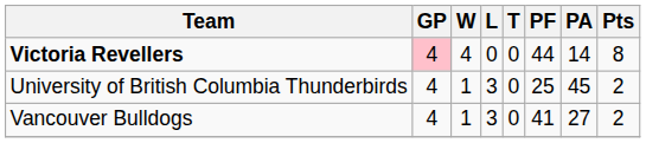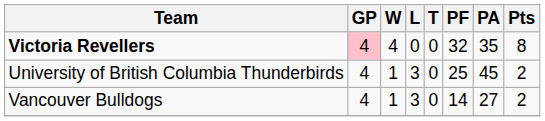 <table class="wikitable">
 <tr>
 <th>Team</th>
 <th>GP</th>
 <th>W</th>
 <th>L</th>
 <th>T</th>
 <th>PF</th>
 <th>PA</th>
 <th>Pts</th>
 </tr>
 <tr align="center">
 <td align="left"><strong>Victoria Revellers</strong></td>
 <td style="background: pink;">4</td>
 <td>4</td>
 <td>0</td>
 <td>0</td>
-<td>44</td>
-<td>14</td>
+<td>32</td>
+<td>35</td>
 <td>8</td>
 </tr>
 <tr align="center">
 <td align="left">University of British Columbia Thunderbirds</td>
 <td>4</td>
 <td>1</td>
 <td>3</td>
 <td>0</td>
 <td>25</td>
 <td>45</td>
 <td>2</td>
 </tr>
 <tr align="center">
 <td align="left">Vancouver Bulldogs</td>
 <td>4</td>
 <td>1</td>
 <td>3</td>
 <td>0</td>
-<td>41</td>
+<td>14</td>
 <td>27</td>
 <td>2</td>
 </tr>
 <tr align="center">
 </tr>
 </table>
